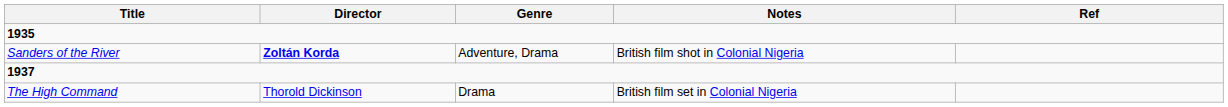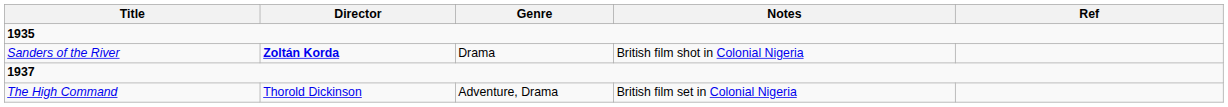 <table class="wikitable" width="100%">
 <tr>
 <th width="21%">Title</th>
 <th width="16%">Director</th>
 <th width="13%">Genre</th>
 <th width="28%">Notes</th>
 <th>Ref</th>
 </tr>
 <tr>
 <td colspan="7" ><strong>1935</strong></td>
 </tr>
 <tr>
 <td><em><a href='#'>Sanders of the River</a></em></td>
 <td><strong><a href='#'>Zoltán Korda</a></strong></td>
-<td>Adventure, Drama</td>
+<td>Drama</td>
 <td>British film shot in <a href='#'>Colonial Nigeria</a></td>
 <td></td>
 </tr>
 <tr>
 <td colspan="7" ><strong>1937</strong></td>
 </tr>
 <tr>
 <td><em><a href='#'>The High Command</a></em></td>
 <td><a href='#'>Thorold Dickinson</a></td>
-<td>Drama</td>
+<td>Adventure, Drama</td>
 <td>British film set in <a href='#'>Colonial Nigeria</a></td>
 <td></td>
 </tr>
 </table>
